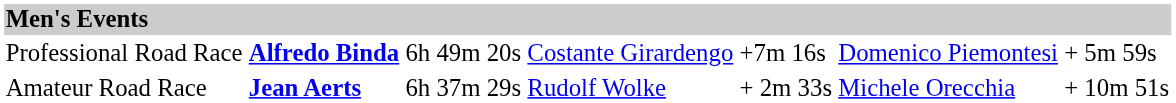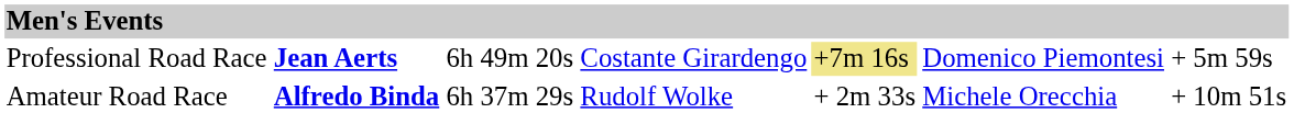 <table>
 <tr bgcolor="#cccccc">
 <td colspan=7><strong>Men's Events</strong></td>
 </tr>
 <tr>
 <td>Professional Road Race<br></td>
-<td><strong><a href='#'>Alfredo Binda</a></strong><br><small></small></td>
+<td><strong><a href='#'>Jean Aerts</a></strong><br><small></small></td>
 <td>6h 49m 20s</td>
 <td><a href='#'>Costante Girardengo</a><br><small></small></td>
-<td>+7m 16s</td>
+<td style="background: khaki;">+7m 16s</td>
 <td><a href='#'>Domenico Piemontesi</a><br><small></small></td>
 <td>+ 5m 59s</td>
 </tr>
 <tr>
 <td>Amateur Road Race</td>
-<td><strong><a href='#'>Jean Aerts</a></strong><br><small></small></td>
+<td><strong><a href='#'>Alfredo Binda</a></strong><br><small></small></td>
 <td>6h 37m 29s</td>
 <td><a href='#'>Rudolf Wolke</a><br><small></small></td>
 <td>+ 2m 33s</td>
 <td><a href='#'>Michele Orecchia</a><br><small></small></td>
 <td>+ 10m 51s</td>
 </tr>
 </table>
